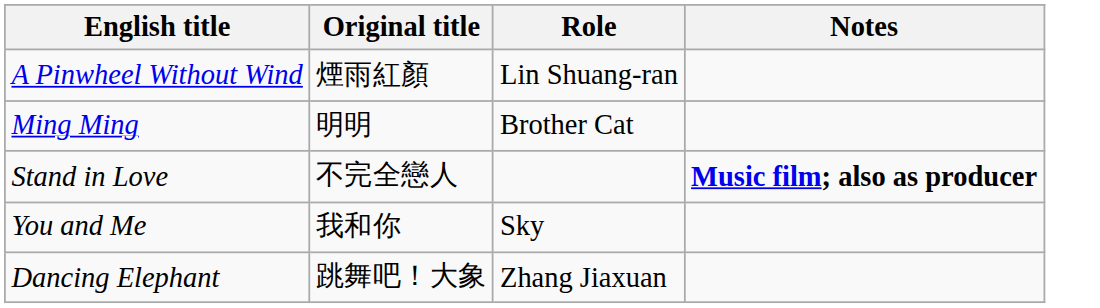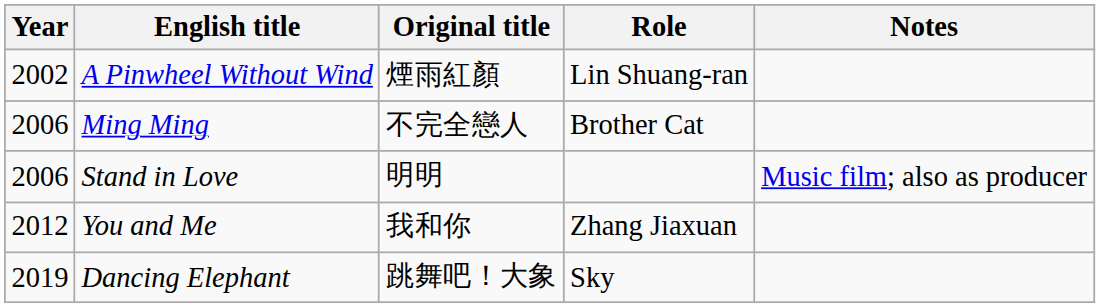 <table class="wikitable sortable">
 <tr>
+<th>Year</th>
 <th>English title</th>
 <th>Original title</th>
 <th>Role</th>
 <th class="unsortable">Notes</th>
 </tr>
 <tr>
+<td>2002</td>
 <td><em><a href='#'>A Pinwheel Without Wind</a></em></td>
 <td>煙雨紅顏</td>
 <td>Lin Shuang-ran</td>
 <td></td>
 </tr>
 <tr>
+<td>2006</td>
 <td><em><a href='#'>Ming Ming</a></em></td>
-<td>明明</td>
+<td>不完全戀人</td>
 <td>Brother Cat</td>
 <td></td>
 </tr>
 <tr>
+<td>2006</td>
 <td><em>Stand in Love</em></td>
-<td>不完全戀人</td>
+<td>明明</td>
 <td></td>
-<td><strong><a href='#'>Music film</a>; also as producer</strong></td>
+<td><a href='#'>Music film</a>; also as producer</td>
 </tr>
 <tr>
+<td>2012</td>
 <td><em>You and Me</em></td>
 <td>我和你</td>
+<td>Zhang Jiaxuan</td>
+<td></td>
+</tr>
+<tr>
+<td>2019</td>
+<td><em>Dancing Elephant</em></td>
+<td>跳舞吧！大象</td>
 <td>Sky</td>
 <td></td>
 </tr>
-<tr>
-<td><em>Dancing Elephant</em></td>
-<td>跳舞吧！大象</td>
-<td>Zhang Jiaxuan</td>
-<td></td>
-</tr>
 </table>
